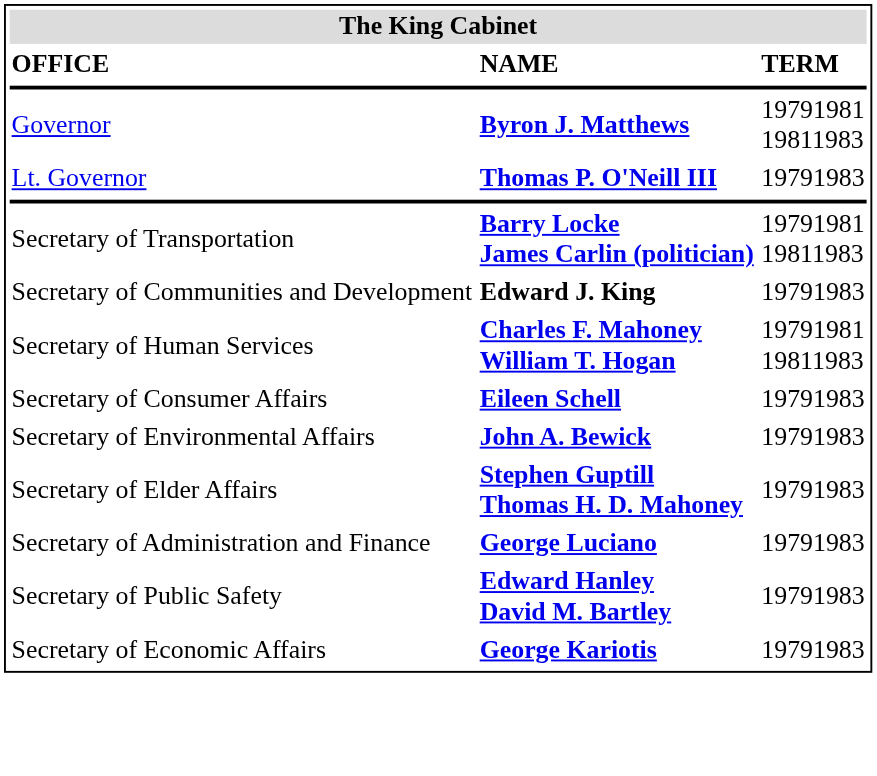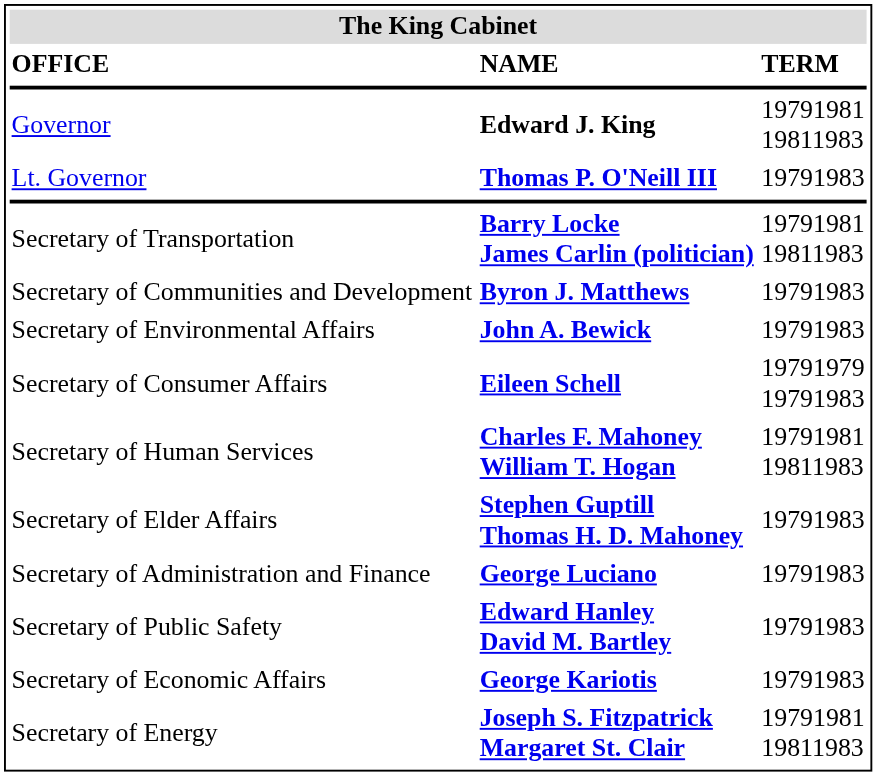 <table cellpadding="1" cellspacing="2" style="float:margin:1em 1em 1em 0; border:1px solid #000; font-size:85%;">
 <tr>
 <th style="background:#dcdcdc;" colspan="3">The King Cabinet</th>
 </tr>
 <tr>
 <td style="text-align:left;"><strong>OFFICE</strong></td>
 <td align="left"><strong>NAME</strong></td>
 <td align="left"><strong>TERM</strong></td>
 </tr>
 <tr>
 <th style="background:#000;" colspan="3"></th>
 </tr>
 <tr>
 <td style="text-align:left;"><a href='#'>Governor</a></td>
-<td align="left"><strong><a href='#'>Byron J. Matthews</a></strong></td>
+<td align="left"><strong>Edward J. King</strong></td>
 <td align="left">19791981<br>19811983</td>
 </tr>
 <tr>
 <td style="text-align:left;"><a href='#'>Lt. Governor</a></td>
 <td align="left"><strong><a href='#'>Thomas P. O'Neill III</a></strong></td>
 <td align="left">19791983</td>
 </tr>
 <tr>
 <th style="background:#000;" colspan="3"></th>
 </tr>
 <tr>
 <td style="text-align:left;">Secretary of Transportation</td>
 <td align="left"><strong><a href='#'>Barry Locke</a></strong><br><strong><a href='#'>James Carlin (politician)</a></strong></td>
 <td align="left">19791981<br>19811983</td>
 </tr>
 <tr>
 <td style="text-align:left;">Secretary of Communities and Development</td>
-<td align="left"><strong>Edward J. King</strong></td>
-<td align="left">19791983</td>
-</tr>
-<tr>
-<td style="text-align:left;">Secretary of Human Services</td>
-<td align="left"><strong><a href='#'>Charles F. Mahoney</a></strong><br><strong><a href='#'>William T. Hogan</a></strong></td>
-<td align="left">19791981<br>19811983</td>
-</tr>
-<tr>
-<td style="text-align:left;">Secretary of Consumer Affairs</td>
-<td align="left"><strong><a href='#'>Eileen Schell</a></strong></td>
+<td align="left"><strong><a href='#'>Byron J. Matthews</a></strong></td>
 <td align="left">19791983</td>
 </tr>
 <tr>
 <td style="text-align:left;">Secretary of Environmental Affairs</td>
 <td align="left"><strong><a href='#'>John A. Bewick</a></strong></td>
 <td align="left">19791983</td>
+</tr>
+<tr>
+<td style="text-align:left;">Secretary of Consumer Affairs</td>
+<td align="left"><strong><a href='#'>Eileen Schell</a></strong></td>
+<td align="left">19791979<br>19791983</td>
+</tr>
+<tr>
+<td style="text-align:left;">Secretary of Human Services</td>
+<td align="left"><strong><a href='#'>Charles F. Mahoney</a></strong><br><strong><a href='#'>William T. Hogan</a></strong></td>
+<td align="left">19791981<br>19811983</td>
 </tr>
 <tr>
 <td style="text-align:left;">Secretary of Elder Affairs</td>
 <td align="left"><strong><a href='#'>Stephen Guptill</a></strong><br><strong><a href='#'>Thomas H. D. Mahoney</a></strong></td>
 <td align="left">19791983</td>
 </tr>
 <tr>
 <td style="text-align:left;">Secretary of Administration and Finance</td>
 <td align="left"><strong><a href='#'>George Luciano</a></strong></td>
 <td align="left">19791983</td>
 </tr>
 <tr>
 <td style="text-align:left;">Secretary of Public Safety</td>
 <td align="left"><strong><a href='#'>Edward Hanley</a></strong><br><strong><a href='#'>David M. Bartley</a></strong></td>
 <td align="left">19791983</td>
 </tr>
 <tr>
 <td style="text-align:left;">Secretary of Economic Affairs</td>
 <td align="left"><strong><a href='#'>George Kariotis</a></strong></td>
 <td align="left">19791983</td>
 </tr>
+<tr>
+<td style="text-align:left;">Secretary of Energy</td>
+<td align="left"><strong><a href='#'>Joseph S. Fitzpatrick</a></strong><br><strong><a href='#'>Margaret St. Clair</a></strong></td>
+<td align="left">19791981<br>19811983</td>
+</tr>
 </table>
